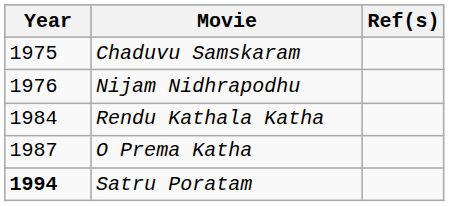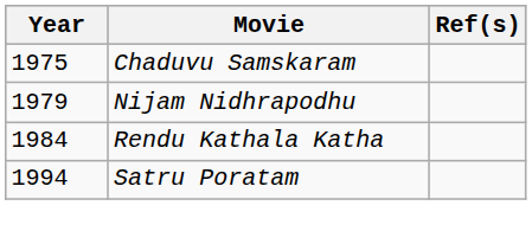 <table class="wikitable">
 <tr style="background:#ccc; text-align:center;">
 <th scope="col" style="width: 50px;">Year</th>
 <th scope="col" style="width: 170px;">Movie</th>
 <th>Ref(s)</th>
 </tr>
 <tr>
 <td>1975</td>
 <td><em>Chaduvu Samskaram</em></td>
 <td style="text-align: center;"></td>
 </tr>
 <tr>
-<td>1976</td>
+<td>1979</td>
 <td><em>Nijam Nidhrapodhu</em></td>
 <td style="text-align: center;"></td>
 </tr>
 <tr>
 <td>1984</td>
 <td><em>Rendu Kathala Katha</em></td>
 <td style="text-align: center;"></td>
 </tr>
 <tr>
-<td>1987</td>
-<td><em>O Prema Katha</em></td>
-<td style="text-align: center;"></td>
-</tr>
-<tr>
-<td><strong>1994</strong></td>
+<td>1994</td>
 <td><em>Satru Poratam</em></td>
 <td style="text-align: center;"></td>
 </tr>
 </table>
